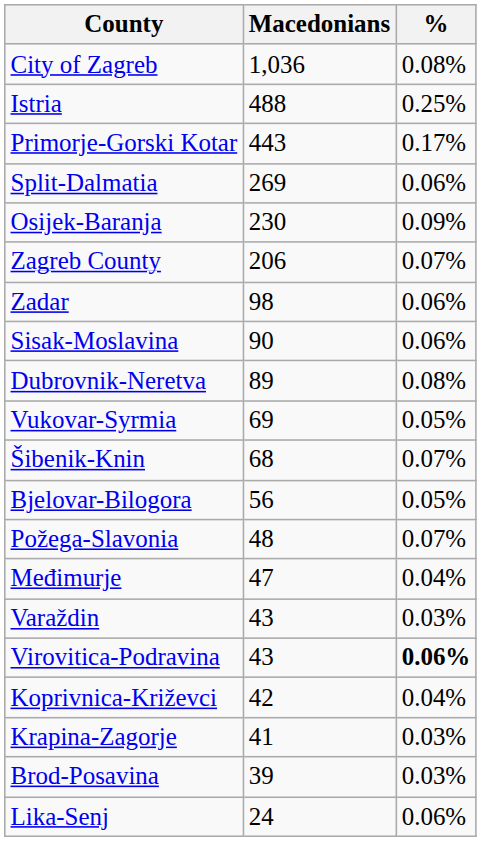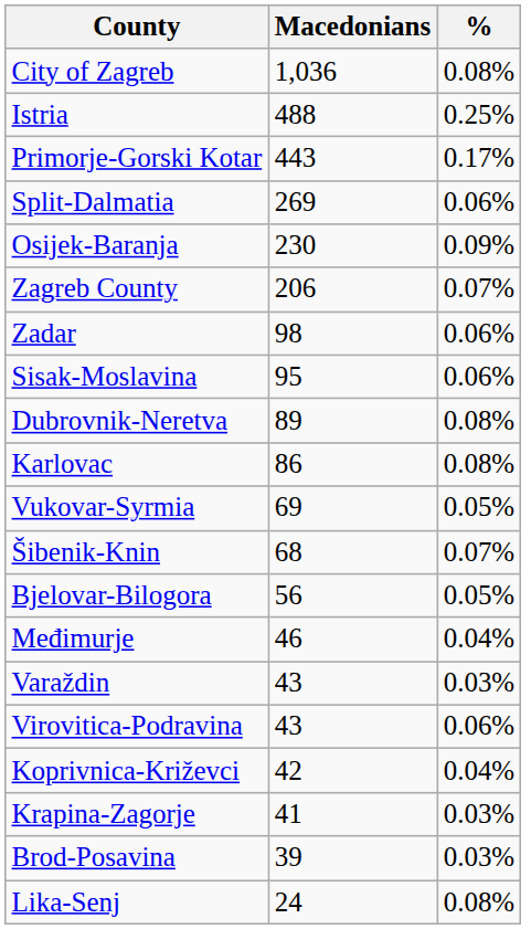 <table class="wikitable sortable">
 <tr>
 <th>County</th>
 <th>Macedonians</th>
 <th>%</th>
 </tr>
 <tr>
 <td><a href='#'>City of Zagreb</a></td>
 <td>1,036</td>
 <td>0.08%</td>
 </tr>
 <tr>
 <td><a href='#'>Istria</a></td>
 <td>488</td>
 <td>0.25%</td>
 </tr>
 <tr>
 <td><a href='#'>Primorje-Gorski Kotar</a></td>
 <td>443</td>
 <td>0.17%</td>
 </tr>
 <tr>
 <td><a href='#'>Split-Dalmatia</a></td>
 <td>269</td>
 <td>0.06%</td>
 </tr>
 <tr>
 <td><a href='#'>Osijek-Baranja</a></td>
 <td>230</td>
 <td>0.09%</td>
 </tr>
 <tr>
 <td><a href='#'>Zagreb County</a></td>
 <td>206</td>
 <td>0.07%</td>
 </tr>
 <tr>
 <td><a href='#'>Zadar</a></td>
 <td>98</td>
 <td>0.06%</td>
 </tr>
 <tr>
 <td><a href='#'>Sisak-Moslavina</a></td>
-<td>90</td>
+<td>95</td>
 <td>0.06%</td>
 </tr>
 <tr>
 <td><a href='#'>Dubrovnik-Neretva</a></td>
 <td>89</td>
+<td>0.08%</td>
+</tr>
+<tr>
+<td><a href='#'>Karlovac</a></td>
+<td>86</td>
 <td>0.08%</td>
 </tr>
 <tr>
 <td><a href='#'>Vukovar-Syrmia</a></td>
 <td>69</td>
 <td>0.05%</td>
 </tr>
 <tr>
 <td><a href='#'>Šibenik-Knin</a></td>
 <td>68</td>
 <td>0.07%</td>
 </tr>
 <tr>
 <td><a href='#'>Bjelovar-Bilogora</a></td>
 <td>56</td>
 <td>0.05%</td>
 </tr>
 <tr>
-<td><a href='#'>Požega-Slavonia</a></td>
-<td>48</td>
-<td>0.07%</td>
-</tr>
-<tr>
 <td><a href='#'>Međimurje</a></td>
-<td>47</td>
+<td>46</td>
 <td>0.04%</td>
 </tr>
 <tr>
 <td><a href='#'>Varaždin</a></td>
 <td>43</td>
 <td>0.03%</td>
 </tr>
 <tr>
 <td><a href='#'>Virovitica-Podravina</a></td>
 <td>43</td>
-<td><strong>0.06%</strong></td>
+<td>0.06%</td>
 </tr>
 <tr>
 <td><a href='#'>Koprivnica-Križevci</a></td>
 <td>42</td>
 <td>0.04%</td>
 </tr>
 <tr>
 <td><a href='#'>Krapina-Zagorje</a></td>
 <td>41</td>
 <td>0.03%</td>
 </tr>
 <tr>
 <td><a href='#'>Brod-Posavina</a></td>
 <td>39</td>
 <td>0.03%</td>
 </tr>
 <tr>
 <td><a href='#'>Lika-Senj</a></td>
 <td>24</td>
-<td>0.06%</td>
+<td>0.08%</td>
 </tr>
 </table>
